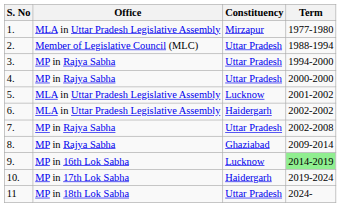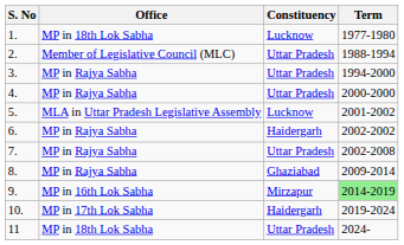 <table class="wikitable">
 <tr>
 <th>S. No</th>
 <th>Office</th>
 <th>Constituency</th>
 <th>Term</th>
 </tr>
 <tr>
 <td>1.</td>
-<td><a href='#'>MLA</a> in <a href='#'>Uttar Pradesh Legislative Assembly</a></td>
-<td><a href='#'>Mirzapur</a></td>
+<td><a href='#'>MP</a> in <a href='#'>18th Lok Sabha</a></td>
+<td><a href='#'>Lucknow</a></td>
 <td>1977-1980</td>
 </tr>
 <tr>
 <td>2.</td>
 <td><a href='#'>Member of Legislative Council</a> (MLC)</td>
 <td><a href='#'>Uttar Pradesh</a></td>
 <td>1988-1994</td>
 </tr>
 <tr>
 <td>3.</td>
 <td><a href='#'>MP</a> in <a href='#'>Rajya Sabha</a></td>
 <td><a href='#'>Uttar Pradesh</a></td>
 <td>1994-2000</td>
 </tr>
 <tr>
 <td>4.</td>
 <td><a href='#'>MP</a> in <a href='#'>Rajya Sabha</a></td>
 <td><a href='#'>Uttar Pradesh</a></td>
 <td>2000-2000</td>
 </tr>
 <tr>
 <td>5.</td>
 <td><a href='#'>MLA</a> in <a href='#'>Uttar Pradesh Legislative Assembly</a></td>
 <td><a href='#'>Lucknow</a></td>
 <td>2001-2002</td>
 </tr>
 <tr>
 <td>6.</td>
-<td><a href='#'>MLA</a> in <a href='#'>Uttar Pradesh Legislative Assembly</a></td>
+<td><a href='#'>MP</a> in <a href='#'>Rajya Sabha</a></td>
 <td><a href='#'>Haidergarh</a></td>
 <td>2002-2002</td>
 </tr>
 <tr>
 <td>7.</td>
 <td><a href='#'>MP</a> in <a href='#'>Rajya Sabha</a></td>
 <td><a href='#'>Uttar Pradesh</a></td>
 <td>2002-2008</td>
 </tr>
 <tr>
 <td>8.</td>
 <td><a href='#'>MP</a> in <a href='#'>Rajya Sabha</a></td>
 <td><a href='#'>Ghaziabad</a></td>
 <td>2009-2014</td>
 </tr>
 <tr>
 <td>9.</td>
 <td><a href='#'>MP</a> in <a href='#'>16th Lok Sabha</a></td>
-<td><a href='#'>Lucknow</a></td>
+<td><a href='#'>Mirzapur</a></td>
 <td style="background: lightgreen;">2014-2019</td>
 </tr>
 <tr>
 <td>10.</td>
 <td><a href='#'>MP</a> in <a href='#'>17th Lok Sabha</a></td>
 <td><a href='#'>Haidergarh</a></td>
 <td>2019-2024</td>
 </tr>
 <tr>
 <td>11</td>
 <td><a href='#'>MP</a> in <a href='#'>18th Lok Sabha</a></td>
 <td><a href='#'>Uttar Pradesh</a></td>
 <td>2024-</td>
 </tr>
 </table>
